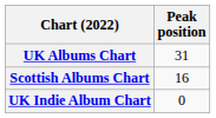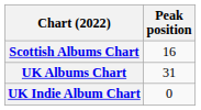 <table class="wikitable sortable plainrowheaders" style="text-align:center">
 <tr>
 <th scope="col">Chart (2022)</th>
 <th scope="col">Peak<br>position</th>
 </tr>
 <tr>
+<th scope=row><a href='#'>Scottish Albums Chart</a></th>
+<td>16</td>
+</tr>
+<tr>
 <th scope=row><a href='#'>UK Albums Chart</a></th>
 <td>31</td>
-</tr>
-<tr>
-<th scope=row><a href='#'>Scottish Albums Chart</a></th>
-<td>16</td>
 </tr>
 <tr>
 <th scope=row><a href='#'>UK Indie Album Chart</a></th>
 <td>0</td>
 </tr>
 </table>
